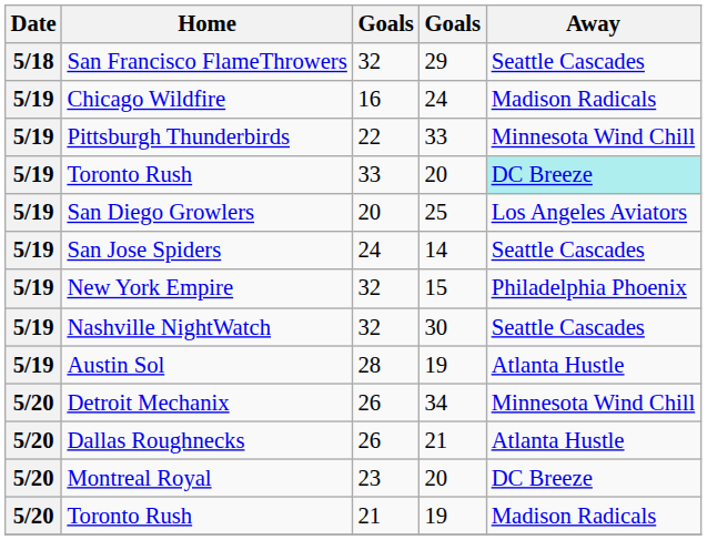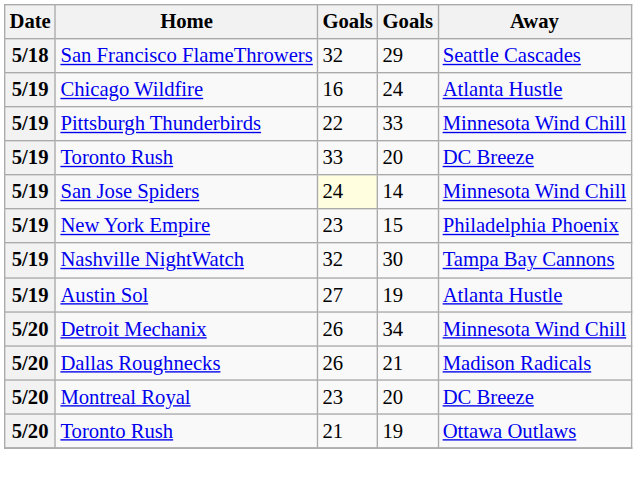 <table class="wikitable" style="font-size: 95%;">
 <tr>
 <th>Date</th>
 <th>Home</th>
 <th>Goals</th>
 <th>Goals</th>
 <th>Away</th>
 </tr>
 <tr>
 <th>5/18</th>
 <td><a href='#'>San Francisco FlameThrowers</a></td>
 <td>32</td>
 <td>29</td>
 <td><a href='#'>Seattle Cascades</a></td>
 </tr>
 <tr>
 <th>5/19</th>
 <td><a href='#'>Chicago Wildfire</a></td>
 <td>16</td>
 <td>24</td>
-<td><a href='#'>Madison Radicals</a></td>
+<td><a href='#'>Atlanta Hustle</a></td>
 </tr>
 <tr>
 <th>5/19</th>
 <td><a href='#'>Pittsburgh Thunderbirds</a></td>
 <td>22</td>
 <td>33</td>
 <td><a href='#'>Minnesota Wind Chill</a></td>
 </tr>
 <tr>
 <th>5/19</th>
 <td><a href='#'>Toronto Rush</a></td>
 <td>33</td>
 <td>20</td>
-<td style="background: paleturquoise;"><a href='#'>DC Breeze</a></td>
-</tr>
-<tr>
-<th>5/19</th>
-<td><a href='#'>San Diego Growlers</a></td>
-<td>20</td>
-<td>25</td>
-<td><a href='#'>Los Angeles Aviators</a></td>
+<td><a href='#'>DC Breeze</a></td>
 </tr>
 <tr>
 <th>5/19</th>
 <td><a href='#'>San Jose Spiders</a></td>
-<td>24</td>
+<td style="background: lightyellow;">24</td>
 <td>14</td>
-<td><a href='#'>Seattle Cascades</a></td>
+<td><a href='#'>Minnesota Wind Chill</a></td>
 </tr>
 <tr>
 <th>5/19</th>
 <td><a href='#'>New York Empire</a></td>
-<td>32</td>
+<td>23</td>
 <td>15</td>
 <td><a href='#'>Philadelphia Phoenix</a></td>
 </tr>
 <tr>
 <th>5/19</th>
 <td><a href='#'>Nashville NightWatch</a></td>
 <td>32</td>
 <td>30</td>
-<td><a href='#'>Seattle Cascades</a></td>
+<td><a href='#'>Tampa Bay Cannons</a></td>
 </tr>
 <tr>
 <th>5/19</th>
 <td><a href='#'>Austin Sol</a></td>
-<td>28</td>
+<td>27</td>
 <td>19</td>
 <td><a href='#'>Atlanta Hustle</a></td>
 </tr>
 <tr>
 <th>5/20</th>
 <td><a href='#'>Detroit Mechanix</a></td>
 <td>26</td>
 <td>34</td>
 <td><a href='#'>Minnesota Wind Chill</a></td>
 </tr>
 <tr>
 <th>5/20</th>
 <td><a href='#'>Dallas Roughnecks</a></td>
 <td>26</td>
 <td>21</td>
-<td><a href='#'>Atlanta Hustle</a></td>
+<td><a href='#'>Madison Radicals</a></td>
 </tr>
 <tr>
 <th>5/20</th>
 <td><a href='#'>Montreal Royal</a></td>
 <td>23</td>
 <td>20</td>
 <td><a href='#'>DC Breeze</a></td>
 </tr>
 <tr>
 <th>5/20</th>
 <td><a href='#'>Toronto Rush</a></td>
 <td>21</td>
 <td>19</td>
-<td><a href='#'>Madison Radicals</a></td>
+<td><a href='#'>Ottawa Outlaws</a></td>
 </tr>
 <tr>
 </tr>
 </table>
